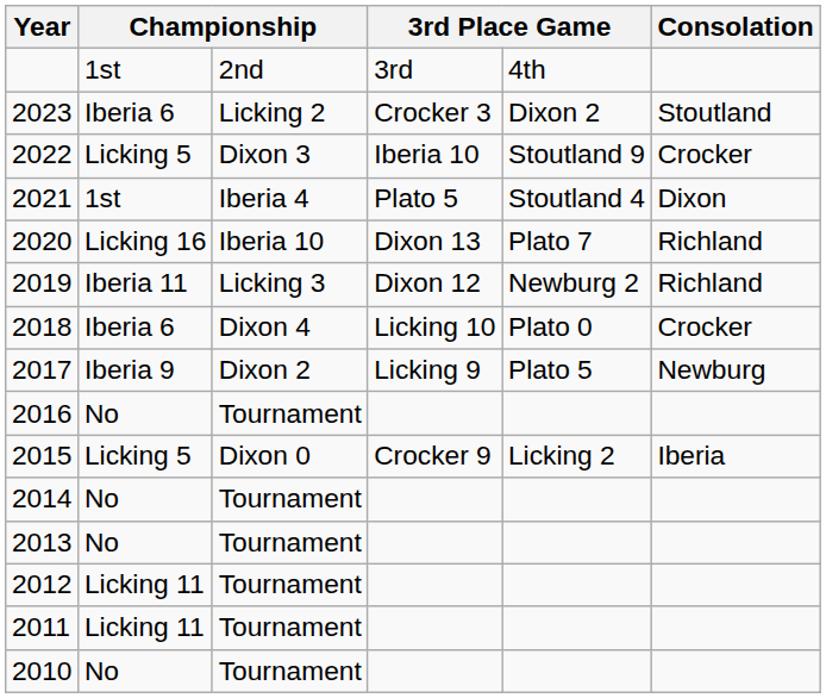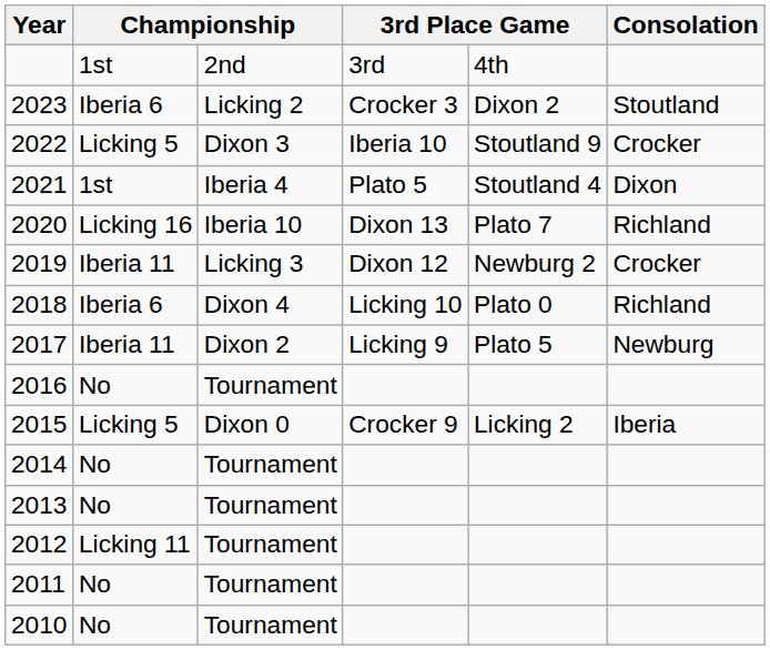 <table class="wikitable">
 <tr>
 <th>Year</th>
 <th colspan="2">Championship</th>
 <th colspan="2">3rd Place Game</th>
 <th>Consolation</th>
 </tr>
 <tr>
 <td></td>
 <td>1st</td>
 <td>2nd</td>
 <td>3rd</td>
 <td>4th</td>
 <td></td>
 </tr>
 <tr>
 <td>2023</td>
 <td>Iberia 6</td>
 <td>Licking 2</td>
 <td>Crocker 3</td>
 <td>Dixon 2</td>
 <td>Stoutland</td>
 </tr>
 <tr>
 <td>2022</td>
 <td>Licking 5</td>
 <td>Dixon 3</td>
 <td>Iberia 10</td>
 <td>Stoutland 9</td>
 <td>Crocker</td>
 </tr>
 <tr>
 <td>2021</td>
 <td>1st</td>
 <td>Iberia 4</td>
 <td>Plato 5</td>
 <td>Stoutland 4</td>
 <td>Dixon</td>
 </tr>
 <tr>
 <td>2020</td>
 <td>Licking 16</td>
 <td>Iberia 10</td>
 <td>Dixon 13</td>
 <td>Plato 7</td>
 <td>Richland</td>
 </tr>
 <tr>
 <td>2019</td>
 <td>Iberia 11</td>
 <td>Licking 3</td>
 <td>Dixon 12</td>
 <td>Newburg 2</td>
-<td>Richland</td>
+<td>Crocker</td>
 </tr>
 <tr>
 <td>2018</td>
 <td>Iberia 6</td>
 <td>Dixon 4</td>
 <td>Licking 10</td>
 <td>Plato 0</td>
-<td>Crocker</td>
+<td>Richland</td>
 </tr>
 <tr>
 <td>2017</td>
-<td>Iberia 9</td>
+<td>Iberia 11</td>
 <td>Dixon 2</td>
 <td>Licking 9</td>
 <td>Plato 5</td>
 <td>Newburg</td>
 </tr>
 <tr>
 <td>2016</td>
 <td>No</td>
 <td>Tournament</td>
 <td></td>
 <td></td>
 <td></td>
 </tr>
 <tr>
 <td>2015</td>
 <td>Licking 5</td>
 <td>Dixon 0</td>
 <td>Crocker 9</td>
 <td>Licking 2</td>
 <td>Iberia</td>
 </tr>
 <tr>
 <td>2014</td>
 <td>No</td>
 <td>Tournament</td>
 <td></td>
 <td></td>
 <td></td>
 </tr>
 <tr>
 <td>2013</td>
 <td>No</td>
 <td>Tournament</td>
 <td></td>
 <td></td>
 <td></td>
 </tr>
 <tr>
 <td>2012</td>
 <td>Licking 11</td>
 <td>Tournament</td>
 <td></td>
 <td></td>
 <td></td>
 </tr>
 <tr>
 <td>2011</td>
-<td>Licking 11</td>
+<td>No</td>
 <td>Tournament</td>
 <td></td>
 <td></td>
 <td></td>
 </tr>
 <tr>
 <td>2010</td>
 <td>No</td>
 <td>Tournament</td>
 <td></td>
 <td></td>
 <td></td>
 </tr>
 </table>
